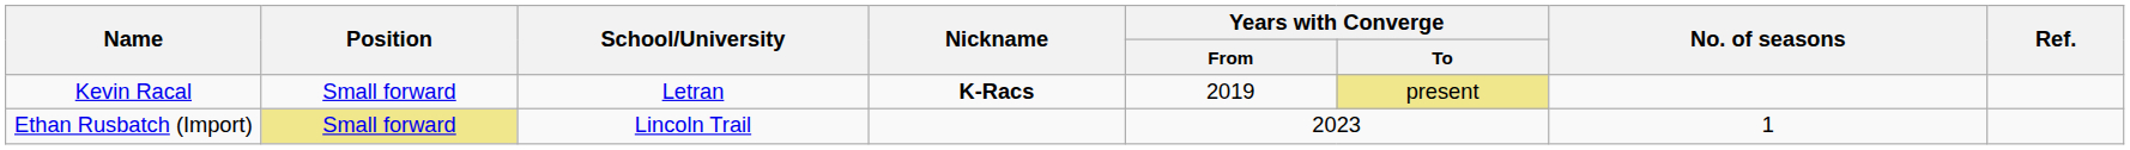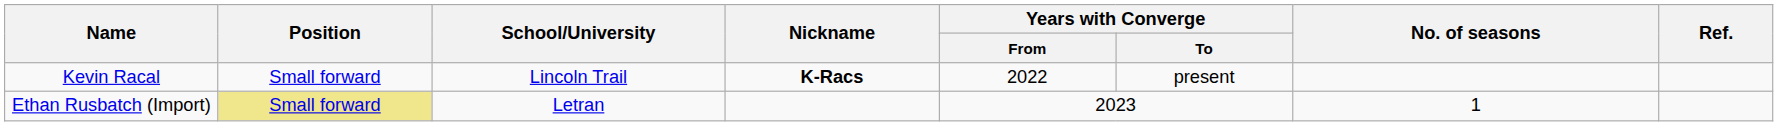 <table class="wikitable sortable" style="text-align:center" width="98%">
 <tr>
 <th style="width:180px;" rowspan="2">Name</th>
 <th style="width:180px;" rowspan="2">Position</th>
 <th style="width:250px;" rowspan="2">School/University</th>
 <th style="width:180px;" rowspan="2">Nickname</th>
 <th style="width:180px; text-align:center;" colspan="2">Years with Converge</th>
 <th rowspan="2">No. of seasons</th>
 <th rowspan="2"; class=unsortable>Ref.</th>
 </tr>
 <tr>
 <th style="width:10%; text-align:center;"><small>From</small></th>
 <th style="width:10%; text-align:center;"><small>To</small></th>
 </tr>
 <tr>
 <td><a href='#'>Kevin Racal</a></td>
 <td><a href='#'>Small forward</a></td>
-<td><a href='#'>Letran</a></td>
+<td><a href='#'>Lincoln Trail</a></td>
 <td><strong>K-Racs</strong></td>
-<td>2019</td>
-<td style="background: khaki;">present</td>
+<td>2022</td>
+<td>present</td>
 <td></td>
 <td></td>
 </tr>
 <tr>
 <td><a href='#'>Ethan Rusbatch</a> (Import)</td>
 <td style="background: khaki;"><a href='#'>Small forward</a></td>
-<td><a href='#'>Lincoln Trail</a></td>
+<td><a href='#'>Letran</a></td>
 <td></td>
 <td colspan="2">2023</td>
 <td>1</td>
 <td></td>
 </tr>
 </table>
